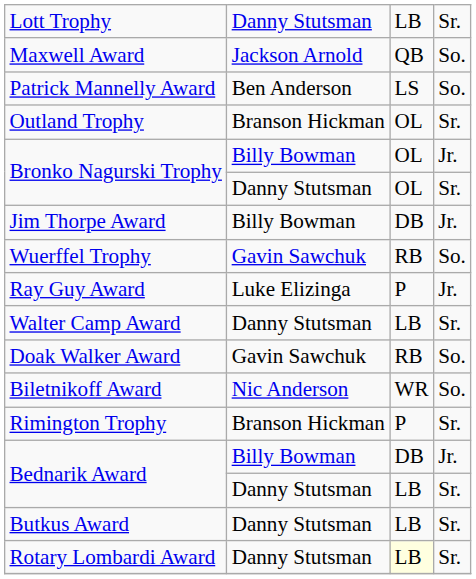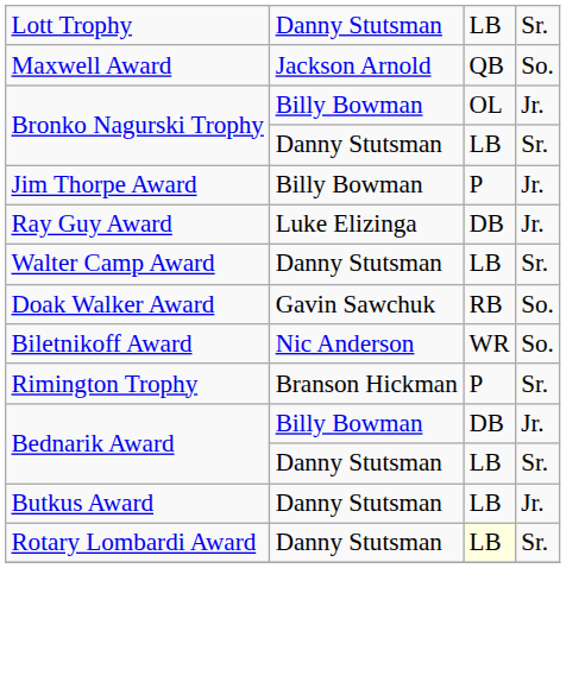 <table class="wikitable sortable">
 <tr>
 <td><a href='#'>Lott Trophy</a>  </td>
 <td><a href='#'>Danny Stutsman</a></td>
 <td>LB</td>
 <td>Sr.</td>
 </tr>
 <tr>
 <td><a href='#'>Maxwell Award</a>  </td>
 <td><a href='#'>Jackson Arnold</a></td>
 <td>QB</td>
 <td>So.</td>
 </tr>
 <tr>
-<td><a href='#'>Patrick Mannelly Award</a></td>
-<td>Ben Anderson</td>
-<td>LS</td>
-<td>So.</td>
-</tr>
-<tr>
-<td><a href='#'>Outland Trophy</a>  </td>
-<td>Branson Hickman</td>
-<td>OL</td>
-<td> Sr.</td>
-</tr>
-<tr>
 <td rowspan=2><a href='#'>Bronko Nagurski Trophy</a></td>
 <td><a href='#'>Billy Bowman</a></td>
 <td>OL</td>
 <td>Jr.</td>
 </tr>
 <tr>
 <td>Danny Stutsman</td>
-<td>OL</td>
+<td>LB</td>
 <td>Sr.</td>
 </tr>
 <tr>
 <td><a href='#'>Jim Thorpe Award</a></td>
 <td>Billy Bowman</td>
-<td>DB</td>
+<td>P</td>
 <td>Jr.</td>
-</tr>
-<tr>
-<td><a href='#'>Wuerffel Trophy</a></td>
-<td><a href='#'>Gavin Sawchuk</a></td>
-<td>RB</td>
-<td> So.</td>
 </tr>
 <tr>
 <td><a href='#'>Ray Guy Award</a></td>
 <td>Luke Elizinga</td>
-<td>P</td>
+<td>DB</td>
 <td>Jr.</td>
 </tr>
 <tr>
 <td><a href='#'>Walter Camp Award</a></td>
 <td>Danny Stutsman</td>
 <td>LB</td>
 <td>Sr.</td>
 </tr>
 <tr>
 <td><a href='#'>Doak Walker Award</a></td>
 <td>Gavin Sawchuk</td>
 <td>RB</td>
 <td> So.</td>
 </tr>
 <tr>
 <td><a href='#'>Biletnikoff Award</a></td>
 <td><a href='#'>Nic Anderson</a></td>
 <td>WR</td>
 <td> So.</td>
 </tr>
 <tr>
 <td><a href='#'>Rimington Trophy</a></td>
 <td>Branson Hickman</td>
 <td>P</td>
 <td> Sr.</td>
 </tr>
 <tr>
 <td rowspan=2><a href='#'>Bednarik Award</a></td>
 <td><a href='#'>Billy Bowman</a></td>
 <td>DB</td>
 <td>Jr.</td>
 </tr>
 <tr>
 <td>Danny Stutsman</td>
 <td>LB</td>
 <td>Sr.</td>
 </tr>
 <tr>
 <td><a href='#'>Butkus Award</a></td>
 <td>Danny Stutsman</td>
 <td>LB</td>
-<td>Sr.</td>
+<td>Jr.</td>
 </tr>
 <tr>
 <td><a href='#'>Rotary Lombardi Award</a></td>
 <td>Danny Stutsman</td>
 <td style="background: lightyellow;">LB</td>
 <td>Sr.</td>
 </tr>
 <tr>
 </tr>
 </table>
